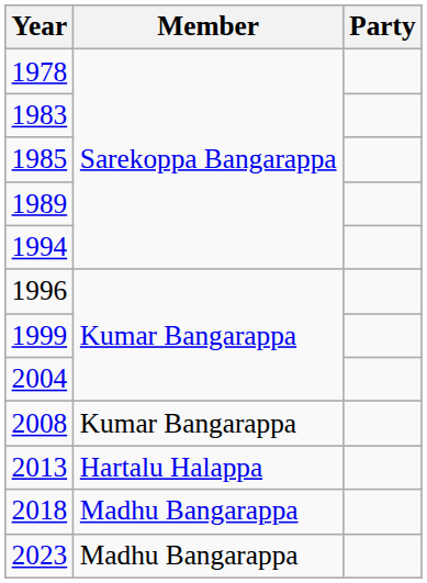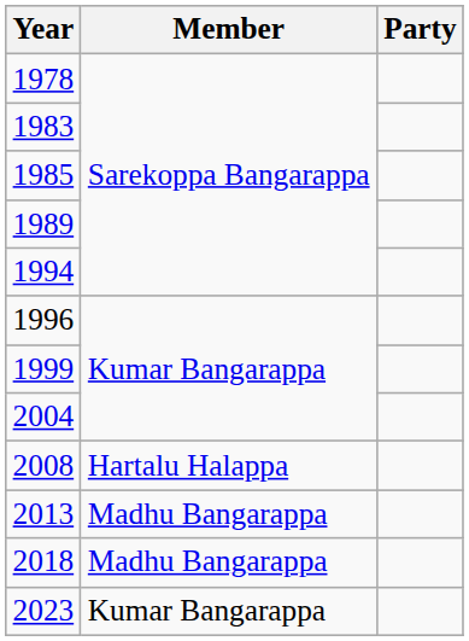 <table class="wikitable sortable">
 <tr>
 <th>Year</th>
 <th>Member</th>
 <th colspan="2">Party</th>
 </tr>
 <tr>
 <td><a href='#'>1978</a></td>
 <td rowspan=5><a href='#'>Sarekoppa Bangarappa</a></td>
 <td></td>
 </tr>
 <tr>
 <td><a href='#'>1983</a></td>
 <td></td>
 </tr>
 <tr>
 <td><a href='#'>1985</a></td>
 <td></td>
 </tr>
 <tr>
 <td><a href='#'>1989</a></td>
 </tr>
 <tr>
 <td><a href='#'>1994</a></td>
 <td></td>
 </tr>
 <tr>
 <td>1996</td>
 <td rowspan="3"><a href='#'>Kumar Bangarappa</a></td>
 </tr>
 <tr>
 <td><a href='#'>1999</a></td>
 <td></td>
 </tr>
 <tr>
 <td><a href='#'>2004</a></td>
 </tr>
 <tr>
 <td><a href='#'>2008</a></td>
-<td>Kumar Bangarappa</td>
+<td><a href='#'>Hartalu Halappa</a></td>
 <td></td>
 </tr>
 <tr>
 <td><a href='#'>2013</a></td>
-<td><a href='#'>Hartalu Halappa</a></td>
+<td><a href='#'>Madhu Bangarappa</a></td>
 <td></td>
 </tr>
 <tr>
 <td><a href='#'>2018</a></td>
 <td><a href='#'>Madhu Bangarappa</a></td>
 <td></td>
 </tr>
 <tr>
 <td><a href='#'>2023</a></td>
-<td>Madhu Bangarappa</td>
+<td>Kumar Bangarappa</td>
 <td></td>
 </tr>
 </table>
